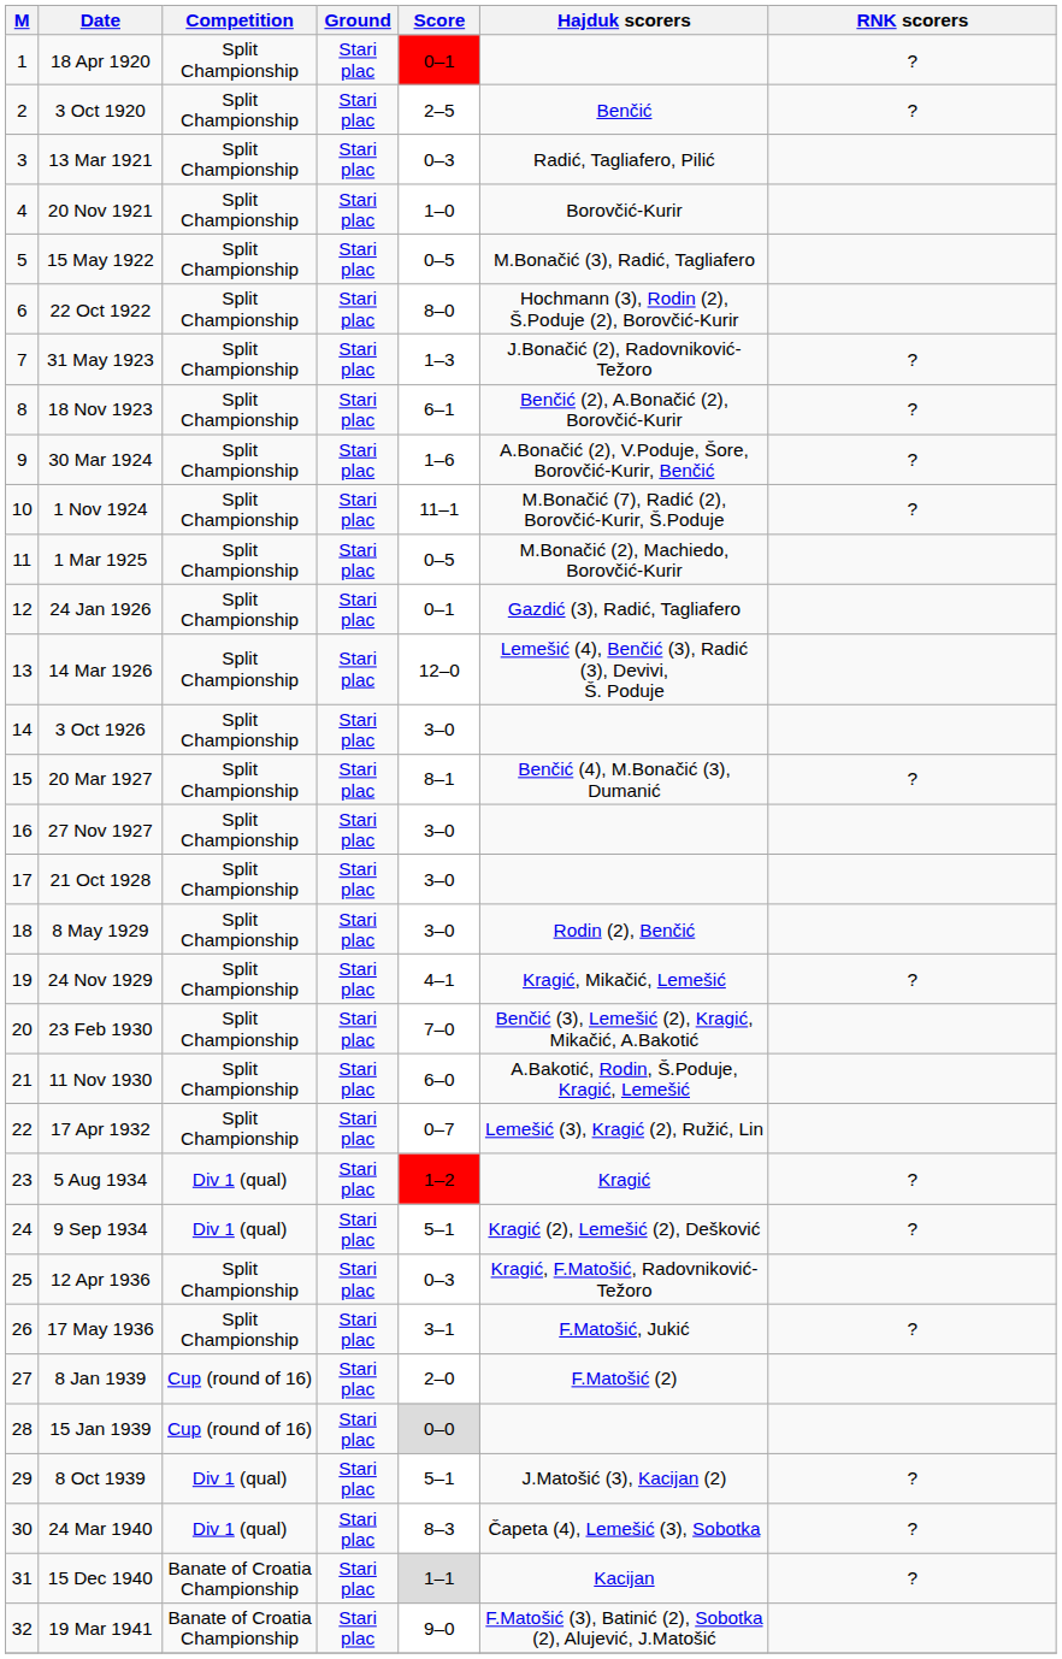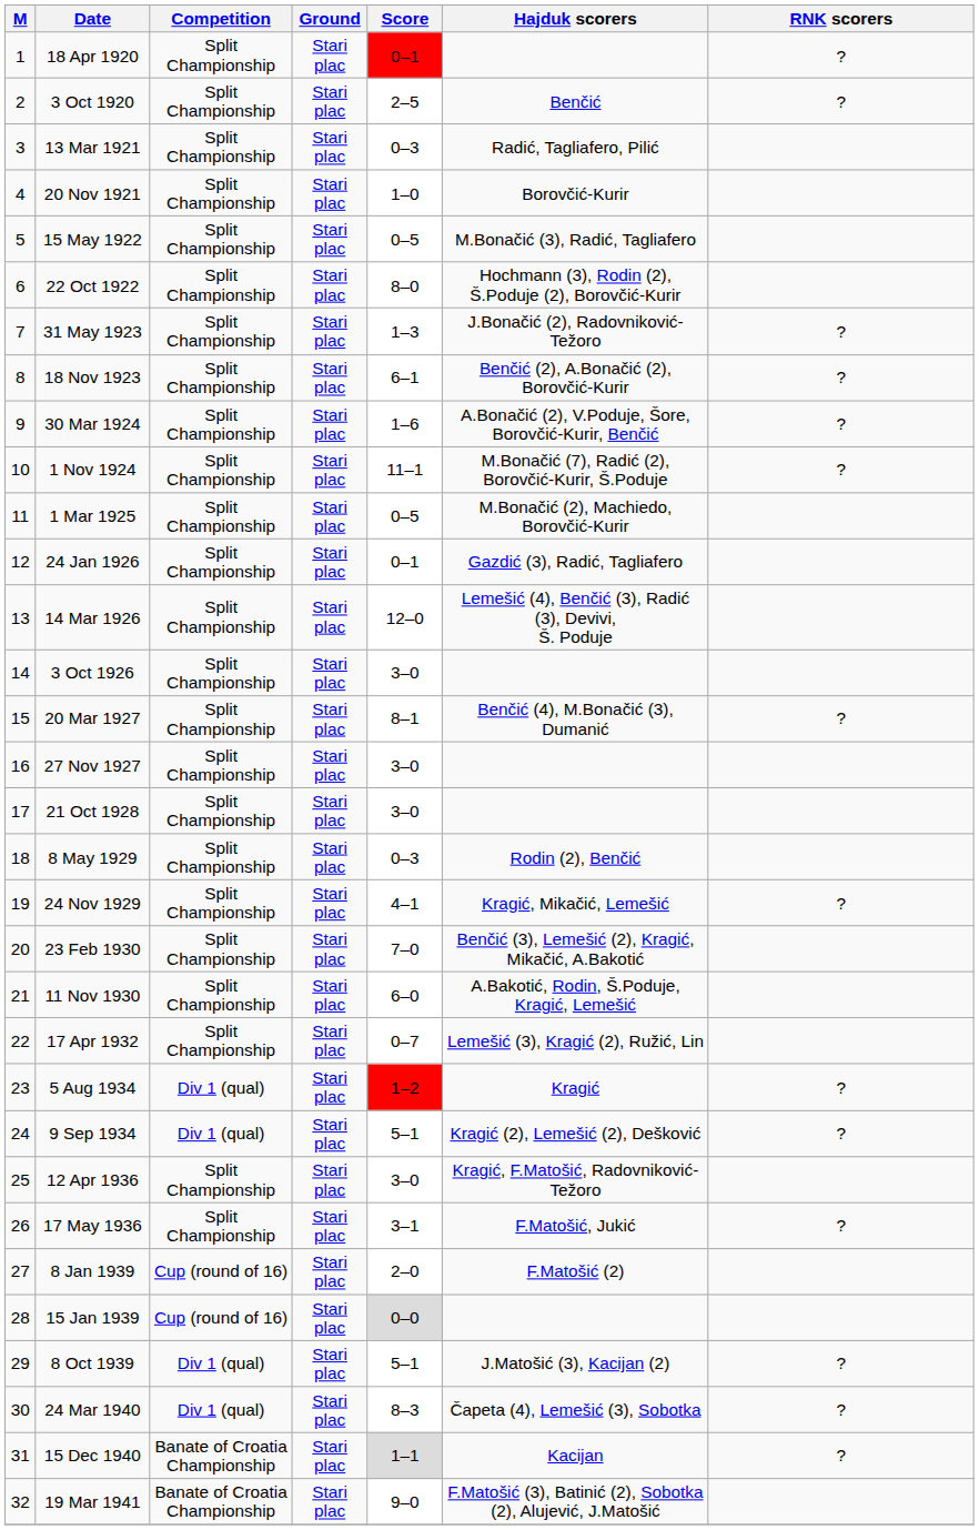 <table class="wikitable sortable" style="text-align: center; font-size:95%;">
 <tr>
 <th width="20"><a href='#'>M</a></th>
 <th width="95"><a href='#'>Date</a></th>
 <th width="120"><a href='#'>Competition</a></th>
 <th width="60"><a href='#'>Ground</a></th>
 <th width="60"><a href='#'>Score</a></th>
 <th width="230"><a href='#'>Hajduk</a> scorers</th>
 <th width="230"><a href='#'>RNK</a> scorers</th>
 </tr>
 <tr>
 <td>1</td>
 <td>18 Apr 1920</td>
 <td>Split Championship</td>
 <td><a href='#'>Stari plac</a></td>
 <td style="background-color:#FF0000">0–1</td>
 <td></td>
 <td>?</td>
 </tr>
 <tr>
 <td>2</td>
 <td>3 Oct 1920</td>
 <td>Split Championship</td>
 <td><a href='#'>Stari plac</a></td>
 <td style="background-color:#FFFFFF">2–5</td>
 <td><a href='#'>Benčić</a></td>
 <td>?</td>
 </tr>
 <tr>
 <td>3</td>
 <td>13 Mar 1921</td>
 <td>Split Championship</td>
 <td><a href='#'>Stari plac</a></td>
 <td style="background-color:#FFFFFF">0–3</td>
 <td>Radić, Tagliafero, Pilić</td>
 <td></td>
 </tr>
 <tr>
 <td>4</td>
 <td>20 Nov 1921</td>
 <td>Split Championship</td>
 <td><a href='#'>Stari plac</a></td>
 <td style="background-color:#FFFFFF">1–0</td>
 <td>Borovčić-Kurir</td>
 <td></td>
 </tr>
 <tr>
 <td>5</td>
 <td>15 May 1922</td>
 <td>Split Championship</td>
 <td><a href='#'>Stari plac</a></td>
 <td style="background-color:#FFFFFF">0–5</td>
 <td>M.Bonačić (3), Radić, Tagliafero</td>
 <td></td>
 </tr>
 <tr>
 <td>6</td>
 <td>22 Oct 1922</td>
 <td>Split Championship</td>
 <td><a href='#'>Stari plac</a></td>
 <td style="background-color:#FFFFFF">8–0</td>
 <td>Hochmann (3), <a href='#'>Rodin</a> (2), Š.Poduje (2), Borovčić-Kurir</td>
 <td></td>
 </tr>
 <tr>
 <td>7</td>
 <td>31 May 1923</td>
 <td>Split Championship</td>
 <td><a href='#'>Stari plac</a></td>
 <td style="background-color:#FFFFFF">1–3</td>
 <td>J.Bonačić (2), Radovniković-Težoro</td>
 <td>?</td>
 </tr>
 <tr>
 <td>8</td>
 <td>18 Nov 1923</td>
 <td>Split Championship</td>
 <td><a href='#'>Stari plac</a></td>
 <td style="background-color:#FFFFFF">6–1</td>
 <td><a href='#'>Benčić</a> (2), A.Bonačić (2), Borovčić-Kurir</td>
 <td>?</td>
 </tr>
 <tr>
 <td>9</td>
 <td>30 Mar 1924</td>
 <td>Split Championship</td>
 <td><a href='#'>Stari plac</a></td>
 <td style="background-color:#FFFFFF">1–6</td>
 <td>A.Bonačić (2), V.Poduje, Šore, Borovčić-Kurir, <a href='#'>Benčić</a></td>
 <td>?</td>
 </tr>
 <tr>
 <td>10</td>
 <td>1 Nov 1924</td>
 <td>Split Championship</td>
 <td><a href='#'>Stari plac</a></td>
 <td style="background-color:#FFFFFF">11–1</td>
 <td>M.Bonačić (7), Radić (2), Borovčić-Kurir, Š.Poduje</td>
 <td>?</td>
 </tr>
 <tr>
 <td>11</td>
 <td>1 Mar 1925</td>
 <td>Split Championship</td>
 <td><a href='#'>Stari plac</a></td>
 <td style="background-color:#FFFFFF">0–5</td>
 <td>M.Bonačić (2), Machiedo, Borovčić-Kurir</td>
 <td></td>
 </tr>
 <tr>
 <td>12</td>
 <td>24 Jan 1926</td>
 <td>Split Championship</td>
 <td><a href='#'>Stari plac</a></td>
 <td style="background-color:#FFFFFF">0–1</td>
 <td><a href='#'>Gazdić</a> (3), Radić, Tagliafero</td>
 <td></td>
 </tr>
 <tr>
 <td>13</td>
 <td>14 Mar 1926</td>
 <td>Split Championship</td>
 <td><a href='#'>Stari plac</a></td>
 <td style="background-color:#FFFFFF">12–0</td>
 <td><a href='#'>Lemešić</a> (4), <a href='#'>Benčić</a> (3), Radić (3), Devivi,<br> Š. Poduje</td>
 <td></td>
 </tr>
 <tr>
 <td>14</td>
 <td>3 Oct 1926</td>
 <td>Split Championship</td>
 <td><a href='#'>Stari plac</a></td>
 <td style="background-color:#FFFFFF">3–0</td>
 <td></td>
 <td></td>
 </tr>
 <tr>
 <td>15</td>
 <td>20 Mar 1927</td>
 <td>Split Championship</td>
 <td><a href='#'>Stari plac</a></td>
 <td style="background-color:#FFFFFF">8–1</td>
 <td><a href='#'>Benčić</a> (4), M.Bonačić (3), Dumanić</td>
 <td>?</td>
 </tr>
 <tr>
 <td>16</td>
 <td>27 Nov 1927</td>
 <td>Split Championship</td>
 <td><a href='#'>Stari plac</a></td>
 <td style="background-color:#FFFFFF">3–0</td>
 <td></td>
 <td></td>
 </tr>
 <tr>
 <td>17</td>
 <td>21 Oct 1928</td>
 <td>Split Championship</td>
 <td><a href='#'>Stari plac</a></td>
 <td style="background-color:#FFFFFF">3–0</td>
 <td></td>
 <td></td>
 </tr>
 <tr>
 <td>18</td>
 <td>8 May 1929</td>
 <td>Split Championship</td>
 <td><a href='#'>Stari plac</a></td>
-<td style="background-color:#FFFFFF">3–0</td>
+<td style="background-color:#FFFFFF">0–3</td>
 <td><a href='#'>Rodin</a> (2), <a href='#'>Benčić</a></td>
 <td></td>
 </tr>
 <tr>
 <td>19</td>
 <td>24 Nov 1929</td>
 <td>Split Championship</td>
 <td><a href='#'>Stari plac</a></td>
 <td style="background-color:#FFFFFF">4–1</td>
 <td><a href='#'>Kragić</a>, Mikačić, <a href='#'>Lemešić</a></td>
 <td>?</td>
 </tr>
 <tr>
 <td>20</td>
 <td>23 Feb 1930</td>
 <td>Split Championship</td>
 <td><a href='#'>Stari plac</a></td>
 <td style="background-color:#FFFFFF">7–0</td>
 <td><a href='#'>Benčić</a> (3), <a href='#'>Lemešić</a> (2), <a href='#'>Kragić</a>, Mikačić, A.Bakotić</td>
 <td></td>
 </tr>
 <tr>
 <td>21</td>
 <td>11 Nov 1930</td>
 <td>Split Championship</td>
 <td><a href='#'>Stari plac</a></td>
 <td style="background-color:#FFFFFF">6–0</td>
 <td>A.Bakotić, <a href='#'>Rodin</a>, Š.Poduje, <a href='#'>Kragić</a>, <a href='#'>Lemešić</a></td>
 <td></td>
 </tr>
 <tr>
 <td>22</td>
 <td>17 Apr 1932</td>
 <td>Split Championship</td>
 <td><a href='#'>Stari plac</a></td>
 <td style="background-color:#FFFFFF">0–7</td>
 <td><a href='#'>Lemešić</a> (3), <a href='#'>Kragić</a> (2), Ružić, Lin</td>
 <td></td>
 </tr>
 <tr>
 <td>23</td>
 <td>5 Aug 1934</td>
 <td><a href='#'>Div 1</a> (qual)</td>
 <td><a href='#'>Stari plac</a></td>
 <td style="background-color:#FF0000">1–2</td>
 <td><a href='#'>Kragić</a></td>
 <td>?</td>
 </tr>
 <tr>
 <td>24</td>
 <td>9 Sep 1934</td>
 <td><a href='#'>Div 1</a> (qual)</td>
 <td><a href='#'>Stari plac</a></td>
 <td style="background-color:#FFFFFF">5–1</td>
 <td><a href='#'>Kragić</a> (2), <a href='#'>Lemešić</a> (2), Dešković</td>
 <td>?</td>
 </tr>
 <tr>
 <td>25</td>
 <td>12 Apr 1936</td>
 <td>Split Championship</td>
 <td><a href='#'>Stari plac</a></td>
-<td style="background-color:#FFFFFF">0–3</td>
+<td style="background-color:#FFFFFF">3–0</td>
 <td><a href='#'>Kragić</a>, <a href='#'>F.Matošić</a>, Radovniković-Težoro</td>
 <td></td>
 </tr>
 <tr>
 <td>26</td>
 <td>17 May 1936</td>
 <td>Split Championship</td>
 <td><a href='#'>Stari plac</a></td>
 <td style="background-color:#FFFFFF">3–1</td>
 <td><a href='#'>F.Matošić</a>, Jukić</td>
 <td>?</td>
 </tr>
 <tr>
 <td>27</td>
 <td>8 Jan 1939</td>
 <td><a href='#'>Cup</a> (round of 16)</td>
 <td><a href='#'>Stari plac</a></td>
 <td style="background-color:#FFFFFF">2–0</td>
 <td><a href='#'>F.Matošić</a> (2)</td>
 <td></td>
 </tr>
 <tr>
 <td>28</td>
 <td>15 Jan 1939</td>
 <td><a href='#'>Cup</a> (round of 16)</td>
 <td><a href='#'>Stari plac</a></td>
 <td style="background-color:#DCDCDC">0–0</td>
 <td></td>
 <td></td>
 </tr>
 <tr>
 <td>29</td>
 <td>8 Oct 1939</td>
 <td><a href='#'>Div 1</a> (qual)</td>
 <td><a href='#'>Stari plac</a></td>
 <td style="background-color:#FFFFFF">5–1</td>
 <td>J.Matošić (3), <a href='#'>Kacijan</a> (2)</td>
 <td>?</td>
 </tr>
 <tr>
 <td>30</td>
 <td>24 Mar 1940</td>
 <td><a href='#'>Div 1</a> (qual)</td>
 <td><a href='#'>Stari plac</a></td>
 <td style="background-color:#FFFFFF">8–3</td>
 <td>Čapeta (4), <a href='#'>Lemešić</a> (3), <a href='#'>Sobotka</a></td>
 <td>?</td>
 </tr>
 <tr>
 <td>31</td>
 <td>15 Dec 1940</td>
 <td>Banate of Croatia Championship</td>
 <td><a href='#'>Stari plac</a></td>
 <td style="background-color:#DCDCDC">1–1</td>
 <td><a href='#'>Kacijan</a></td>
 <td>?</td>
 </tr>
 <tr>
 <td>32</td>
 <td>19 Mar 1941</td>
 <td>Banate of Croatia Championship</td>
 <td><a href='#'>Stari plac</a></td>
 <td style="background-color:#FFFFFF">9–0</td>
 <td><a href='#'>F.Matošić</a> (3), Batinić (2), <a href='#'>Sobotka</a> (2), Alujević, J.Matošić</td>
 <td></td>
 </tr>
 <tr>
 </tr>
 </table>
